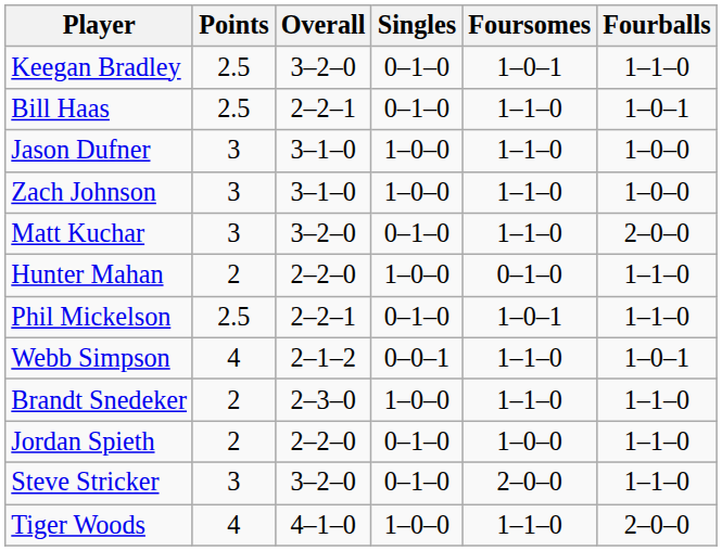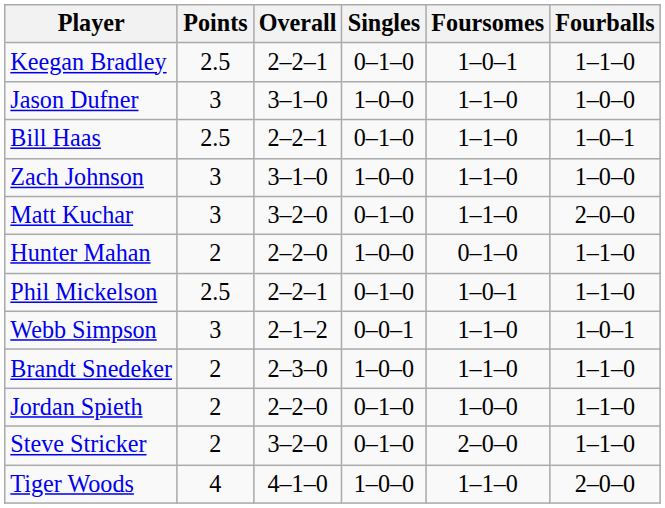 <table class="wikitable sortable" style="text-align:center">
 <tr>
 <th>Player</th>
 <th>Points</th>
 <th>Overall</th>
 <th>Singles</th>
 <th>Foursomes</th>
 <th>Fourballs</th>
 </tr>
 <tr>
 <td align=left><a href='#'>Keegan Bradley</a></td>
 <td>2.5</td>
-<td>3–2–0</td>
+<td>2–2–1</td>
 <td>0–1–0</td>
 <td>1–0–1</td>
 <td>1–1–0</td>
+</tr>
+<tr>
+<td align=left><a href='#'>Jason Dufner</a></td>
+<td>3</td>
+<td>3–1–0</td>
+<td>1–0–0</td>
+<td>1–1–0</td>
+<td>1–0–0</td>
 </tr>
 <tr>
 <td align=left><a href='#'>Bill Haas</a></td>
 <td>2.5</td>
 <td>2–2–1</td>
 <td>0–1–0</td>
 <td>1–1–0</td>
 <td>1–0–1</td>
-</tr>
-<tr>
-<td align=left><a href='#'>Jason Dufner</a></td>
-<td>3</td>
-<td>3–1–0</td>
-<td>1–0–0</td>
-<td>1–1–0</td>
-<td>1–0–0</td>
 </tr>
 <tr>
 <td align=left><a href='#'>Zach Johnson</a></td>
 <td>3</td>
 <td>3–1–0</td>
 <td>1–0–0</td>
 <td>1–1–0</td>
 <td>1–0–0</td>
 </tr>
 <tr>
 <td align=left><a href='#'>Matt Kuchar</a></td>
 <td>3</td>
 <td>3–2–0</td>
 <td>0–1–0</td>
 <td>1–1–0</td>
 <td>2–0–0</td>
 </tr>
 <tr>
 <td align=left><a href='#'>Hunter Mahan</a></td>
 <td>2</td>
 <td>2–2–0</td>
 <td>1–0–0</td>
 <td>0–1–0</td>
 <td>1–1–0</td>
 </tr>
 <tr>
 <td align=left><a href='#'>Phil Mickelson</a></td>
 <td>2.5</td>
 <td>2–2–1</td>
 <td>0–1–0</td>
 <td>1–0–1</td>
 <td>1–1–0</td>
 </tr>
 <tr>
 <td align=left><a href='#'>Webb Simpson</a></td>
-<td>4</td>
+<td>3</td>
 <td>2–1–2</td>
 <td>0–0–1</td>
 <td>1–1–0</td>
 <td>1–0–1</td>
 </tr>
 <tr>
 <td align=left><a href='#'>Brandt Snedeker</a></td>
 <td>2</td>
 <td>2–3–0</td>
 <td>1–0–0</td>
 <td>1–1–0</td>
 <td>1–1–0</td>
 </tr>
 <tr>
 <td align=left><a href='#'>Jordan Spieth</a></td>
 <td>2</td>
 <td>2–2–0</td>
 <td>0–1–0</td>
 <td>1–0–0</td>
 <td>1–1–0</td>
 </tr>
 <tr>
 <td align=left><a href='#'>Steve Stricker</a></td>
-<td>3</td>
+<td>2</td>
 <td>3–2–0</td>
 <td>0–1–0</td>
 <td>2–0–0</td>
 <td>1–1–0</td>
 </tr>
 <tr>
 <td align=left><a href='#'>Tiger Woods</a></td>
 <td>4</td>
 <td>4–1–0</td>
 <td>1–0–0</td>
 <td>1–1–0</td>
 <td>2–0–0</td>
 </tr>
 </table>
